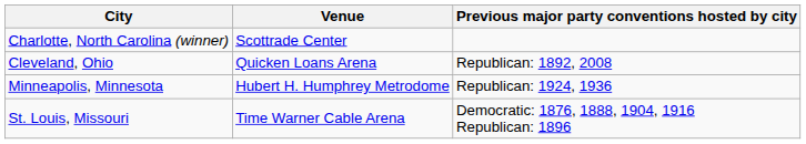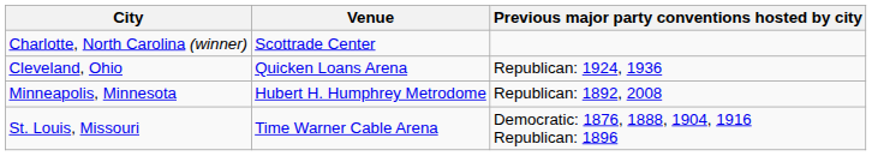 <table class="wikitable">
 <tr>
 <th>City</th>
 <th>Venue</th>
 <th>Previous major party conventions hosted by city</th>
 </tr>
 <tr>
 <td><a href='#'>Charlotte</a>, <a href='#'>North Carolina</a> <em>(winner)</em></td>
 <td><a href='#'>Scottrade Center</a></td>
 <td></td>
 </tr>
 <tr>
 <td><a href='#'>Cleveland</a>, <a href='#'>Ohio</a></td>
 <td><a href='#'>Quicken Loans Arena</a></td>
-<td>Republican: <a href='#'>1892</a>, <a href='#'>2008</a></td>
+<td>Republican: <a href='#'>1924</a>, <a href='#'>1936</a></td>
 </tr>
 <tr>
 <td><a href='#'>Minneapolis</a>, <a href='#'>Minnesota</a></td>
 <td><a href='#'>Hubert H. Humphrey Metrodome</a></td>
-<td>Republican: <a href='#'>1924</a>, <a href='#'>1936</a></td>
+<td>Republican: <a href='#'>1892</a>, <a href='#'>2008</a></td>
 </tr>
 <tr>
 <td><a href='#'>St. Louis</a>, <a href='#'>Missouri</a></td>
 <td><a href='#'>Time Warner Cable Arena</a></td>
 <td>Democratic: <a href='#'>1876</a>, <a href='#'>1888</a>, <a href='#'>1904</a>, <a href='#'>1916</a><br>Republican: <a href='#'>1896</a></td>
 </tr>
 </table>
